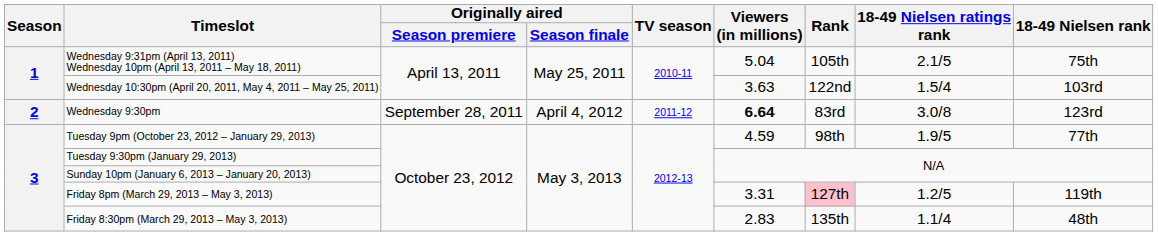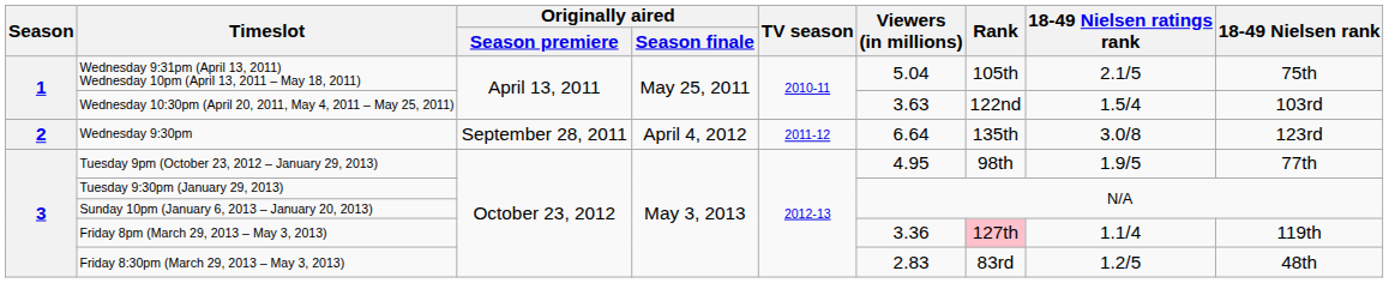 <table class="wikitable" style="text-align:center">
 <tr>
 <th style="padding:0 2px;" rowspan="2">Season</th>
 <th style="padding:0 2px;" rowspan="2">Timeslot</th>
 <th style="padding:0 40px;" colspan="2">Originally aired</th>
 <th style="padding:0 2px;" rowspan="2">TV season</th>
 <th style="padding:0 2px;" rowspan="2">Viewers<br>(in millions)</th>
 <th style="padding:0 2px;" rowspan="2">Rank</th>
 <th style="padding:0 2px;" rowspan="2">18-49 <a href='#'>Nielsen ratings</a><br>rank</th>
 <th style="padding:0 2px;" rowspan="2">18-49 Nielsen rank</th>
 </tr>
 <tr>
 <th><a href='#'>Season premiere</a></th>
 <th><a href='#'>Season finale</a></th>
 </tr>
 <tr>
 <td rowspan="2"  style="text-align:center; background:#f2f2f2;"><strong><a href='#'>1</a></strong></td>
 <td style="font-size:11px;font-weight:normal;text-align:left;line-height:110%">Wednesday 9:31pm (April 13, 2011)<br>Wednesday 10pm (April 13, 2011 – May 18, 2011)</td>
 <td rowspan="2" style="text-align:center">April 13, 2011</td>
 <td rowspan="2" style="text-align:center">May 25, 2011</td>
 <td rowspan="2" style="font-size:11px;text-align:center;"><a href='#'>2010-11</a></td>
 <td style="text-align:center">5.04</td>
 <td style="text-align:center">105th</td>
 <td style="text-align:center">2.1/5</td>
 <td style="text-align:center">75th</td>
 </tr>
 <tr>
 <td style="text-align:center; font-size:11px; font-weight:normal; text-align:left; line-height:110%;">Wednesday 10:30pm (April 20, 2011, May 4, 2011 – May 25, 2011)</td>
 <td style="text-align:center">3.63</td>
 <td style="text-align:center">122nd</td>
 <td style="text-align:center">1.5/4</td>
 <td style="text-align:center">103rd</td>
 </tr>
 <tr>
 <td style="text-align:center; background:#f2f2f2;"><strong><a href='#'>2</a></strong></td>
 <td style="font-size:11px;font-weight:normal;text-align:left;line-height:110%">Wednesday 9:30pm</td>
 <td style="text-align:center">September 28, 2011</td>
 <td style="text-align:center">April 4, 2012</td>
 <td style="font-size:11px;text-align:center;"><a href='#'>2011-12</a></td>
-<td style="text-align:center"><strong>6.64</strong></td>
-<td style="text-align:center">83rd</td>
+<td style="text-align:center">6.64</td>
+<td style="text-align:center">135th</td>
 <td style="text-align:center">3.0/8</td>
 <td style="text-align:center">123rd</td>
 </tr>
 <tr>
 <td rowspan="5" style="text-align:center; background:#f2f2f2;"><strong><a href='#'>3</a></strong></td>
 <td style="font-size:11px;font-weight:normal;text-align:left;line-height:110%">Tuesday 9pm (October 23, 2012 – January 29, 2013)</td>
 <td rowspan="5" style="text-align:center">October 23, 2012</td>
 <td rowspan="5" style="text-align:center">May 3, 2013</td>
 <td rowspan="5" style="font-size:11px;text-align:center;"><a href='#'>2012-13</a></td>
-<td style="text-align:center">4.59</td>
+<td style="text-align:center">4.95</td>
 <td style="text-align:center">98th</td>
 <td style="text-align:center">1.9/5</td>
 <td style="text-align:center">77th</td>
 </tr>
 <tr>
 <td style="text-align:center; font-size:11px; font-weight:normal; text-align:left; line-height:110%;">Tuesday 9:30pm (January 29, 2013)</td>
 <td rowspan="2" colspan="4" style="text-align:center"><span><small>N/A</small></span></td>
 </tr>
 <tr>
 <td style="text-align:center; font-size:11px; font-weight:normal; text-align:left; line-height:110%;">Sunday 10pm (January 6, 2013 – January 20, 2013)</td>
 </tr>
 <tr>
 <td style="text-align:center; font-size:11px; font-weight:normal; text-align:left; line-height:110%;">Friday 8pm (March 29, 2013 – May 3, 2013)</td>
-<td style="text-align:center">3.31</td>
+<td style="text-align:center">3.36</td>
 <td style="background: pink; text-align:center">127th</td>
-<td style="text-align:center">1.2/5</td>
+<td style="text-align:center">1.1/4</td>
 <td style="text-align:center">119th</td>
 </tr>
 <tr>
 <td style="text-align:center; font-size:11px; font-weight:normal; text-align:left; line-height:110%;">Friday 8:30pm (March 29, 2013 – May 3, 2013)</td>
 <td style="text-align:center">2.83</td>
-<td style="text-align:center">135th</td>
-<td style="text-align:center">1.1/4</td>
+<td style="text-align:center">83rd</td>
+<td style="text-align:center">1.2/5</td>
 <td style="text-align:center">48th</td>
 </tr>
 </table>
